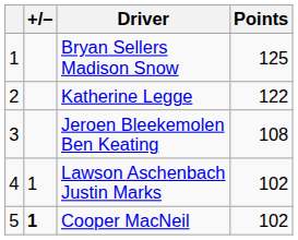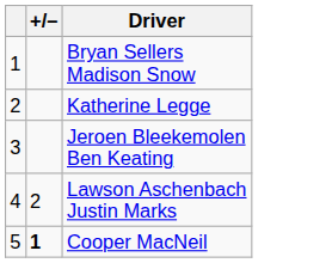 <table class="wikitable" style="font-size: 95%;">
 <tr>
 <th scope="col"></th>
 <th scope="col">+/–</th>
 <th scope="col">Driver</th>
-<th scope="col">Points</th>
 </tr>
 <tr>
 <td align=center>1</td>
 <td align="left"></td>
 <td> <a href='#'>Bryan Sellers</a><br> <a href='#'>Madison Snow</a></td>
-<td align=right>125</td>
 </tr>
 <tr>
 <td align=center>2</td>
 <td align="left"></td>
 <td> <a href='#'>Katherine Legge</a></td>
-<td align=right>122</td>
 </tr>
 <tr>
 <td align=center>3</td>
 <td align="left"></td>
 <td> <a href='#'>Jeroen Bleekemolen</a><br> <a href='#'>Ben Keating</a></td>
-<td align=right>108</td>
 </tr>
 <tr>
 <td align=center>4</td>
-<td align="left"> 1</td>
+<td align="left"> 2</td>
 <td> <a href='#'>Lawson Aschenbach</a><br> <a href='#'>Justin Marks</a></td>
-<td align=right>102</td>
 </tr>
 <tr>
 <td align=center>5</td>
 <td align="left"><strong> 1</strong></td>
 <td> <a href='#'>Cooper MacNeil</a></td>
-<td align=right>102</td>
 </tr>
 </table>
